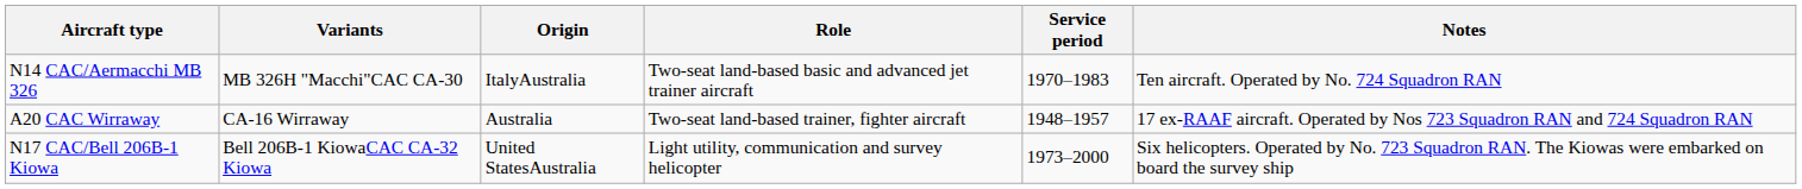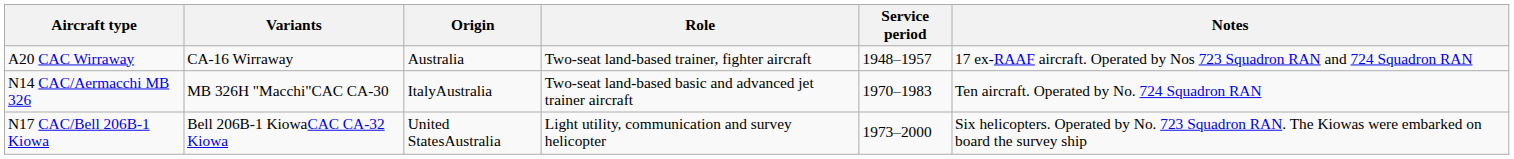 <table class="wikitable sortable">
 <tr>
 <th>Aircraft type</th>
 <th>Variants</th>
 <th>Origin</th>
 <th>Role</th>
 <th>Service period</th>
 <th>Notes</th>
 </tr>
 <tr>
+<td>A20 <a href='#'>CAC Wirraway</a></td>
+<td>CA-16 Wirraway</td>
+<td>Australia</td>
+<td>Two-seat land-based trainer, fighter aircraft</td>
+<td>1948–1957</td>
+<td>17 ex-<a href='#'>RAAF</a> aircraft. Operated by Nos <a href='#'>723 Squadron RAN</a> and <a href='#'>724 Squadron RAN</a></td>
+</tr>
+<tr>
 <td>N14 <a href='#'>CAC/Aermacchi MB 326</a></td>
 <td>MB 326H "Macchi"CAC CA-30</td>
 <td>ItalyAustralia</td>
 <td>Two-seat land-based basic and advanced jet trainer aircraft</td>
 <td>1970–1983</td>
 <td>Ten aircraft. Operated by No. <a href='#'>724 Squadron RAN</a></td>
-</tr>
-<tr>
-<td>A20 <a href='#'>CAC Wirraway</a></td>
-<td>CA-16 Wirraway</td>
-<td>Australia</td>
-<td>Two-seat land-based trainer, fighter aircraft</td>
-<td>1948–1957</td>
-<td>17 ex-<a href='#'>RAAF</a> aircraft. Operated by Nos <a href='#'>723 Squadron RAN</a> and <a href='#'>724 Squadron RAN</a></td>
 </tr>
 <tr>
 <td>N17 <a href='#'>CAC/Bell 206B-1 Kiowa</a></td>
 <td>Bell 206B-1 Kiowa<a href='#'>CAC CA-32 Kiowa</a></td>
 <td>United StatesAustralia</td>
 <td>Light utility, communication and survey helicopter</td>
 <td>1973–2000</td>
 <td>Six helicopters. Operated by No. <a href='#'>723 Squadron RAN</a>. The Kiowas were embarked on board the survey ship </td>
 </tr>
 </table>
